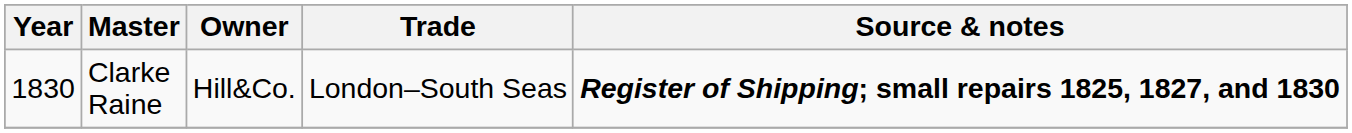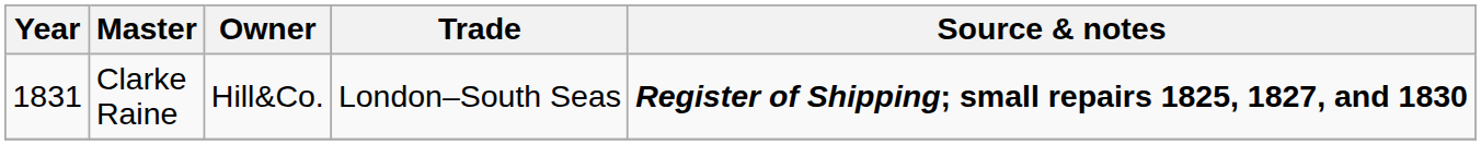 <table class=" wikitable">
 <tr>
 <th>Year</th>
 <th>Master</th>
 <th>Owner</th>
 <th>Trade</th>
 <th>Source & notes</th>
 </tr>
 <tr>
-<td>1830</td>
+<td>1831</td>
 <td>Clarke<br>Raine</td>
 <td>Hill&Co.</td>
 <td>London–South Seas</td>
 <td><strong><em>Register of Shipping</em>; small repairs 1825, 1827, and 1830</strong></td>
 </tr>
 <tr>
 </tr>
 </table>
